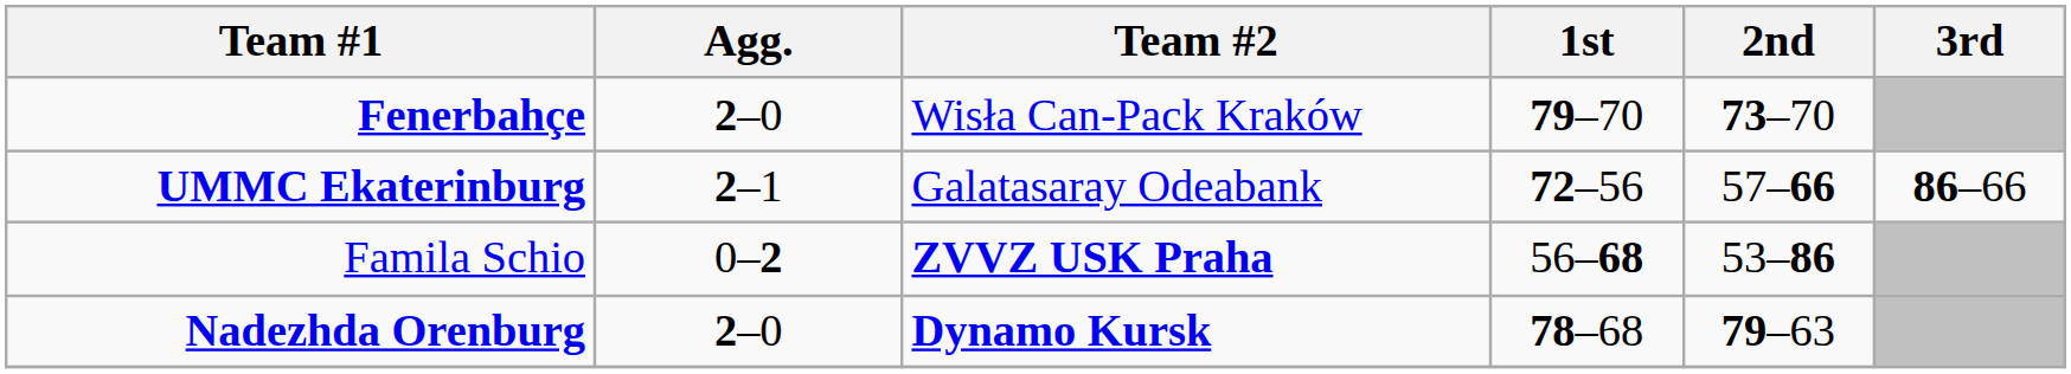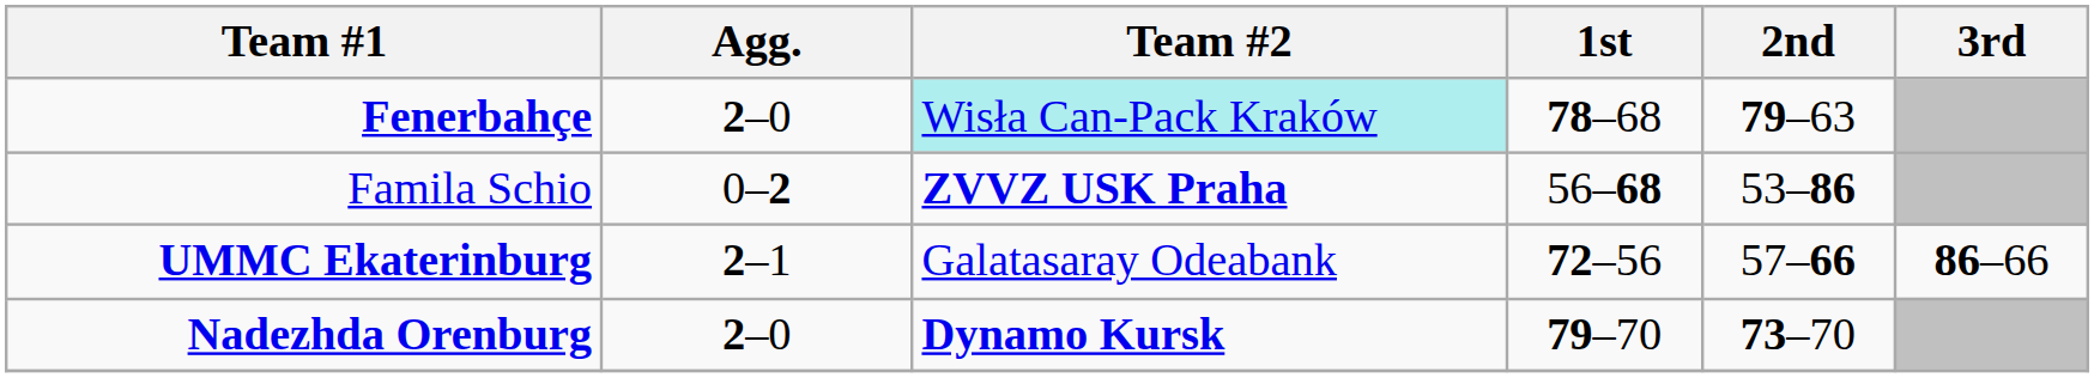 <table class=wikitable style="text-align:center">
 <tr>
 <th width=200>Team #1</th>
 <th width=100>Agg.</th>
 <th width=200>Team #2</th>
 <th width=60>1st</th>
 <th width=60>2nd</th>
 <th width=60>3rd</th>
 </tr>
 <tr>
 <td align=right><strong><a href='#'>Fenerbahçe</a></strong> </td>
 <td><strong>2</strong>–0</td>
-<td align=left> <a href='#'>Wisła Can-Pack Kraków</a></td>
-<td align=center><strong>79</strong>–70</td>
-<td align=center><strong>73</strong>–70</td>
+<td align=left style="background: paleturquoise;"> <a href='#'>Wisła Can-Pack Kraków</a></td>
+<td align=center><strong>78</strong>–68</td>
+<td align=center><strong>79</strong>–63</td>
+<td bgcolor=#C0C0C0></td>
+</tr>
+<tr>
+<td align=right><a href='#'>Famila Schio</a> </td>
+<td>0–<strong>2</strong></td>
+<td align=left> <strong><a href='#'>ZVVZ USK Praha</a></strong></td>
+<td align=center>56–<strong>68</strong></td>
+<td align=center>53–<strong>86</strong></td>
 <td bgcolor=#C0C0C0></td>
 </tr>
 <tr>
 <td align=right><strong><a href='#'>UMMC Ekaterinburg</a></strong> </td>
 <td><strong>2</strong>–1</td>
 <td align=left> <a href='#'>Galatasaray Odeabank</a></td>
 <td align=center><strong>72</strong>–56</td>
 <td align=center>57–<strong>66</strong></td>
 <td align=center><strong>86</strong>–66</td>
 </tr>
 <tr>
-<td align=right><a href='#'>Famila Schio</a> </td>
-<td>0–<strong>2</strong></td>
-<td align=left> <strong><a href='#'>ZVVZ USK Praha</a></strong></td>
-<td align=center>56–<strong>68</strong></td>
-<td align=center>53–<strong>86</strong></td>
-<td bgcolor=#C0C0C0></td>
-</tr>
-<tr>
 <td align=right><strong><a href='#'>Nadezhda Orenburg</a></strong> </td>
 <td><strong>2</strong>–0</td>
 <td align=left><strong> <a href='#'>Dynamo Kursk</a></strong></td>
-<td align=center><strong>78</strong>–68</td>
-<td align=center><strong>79</strong>–63</td>
+<td align=center><strong>79</strong>–70</td>
+<td align=center><strong>73</strong>–70</td>
 <td bgcolor=#C0C0C0></td>
 </tr>
 <tr>
 </tr>
 </table>
